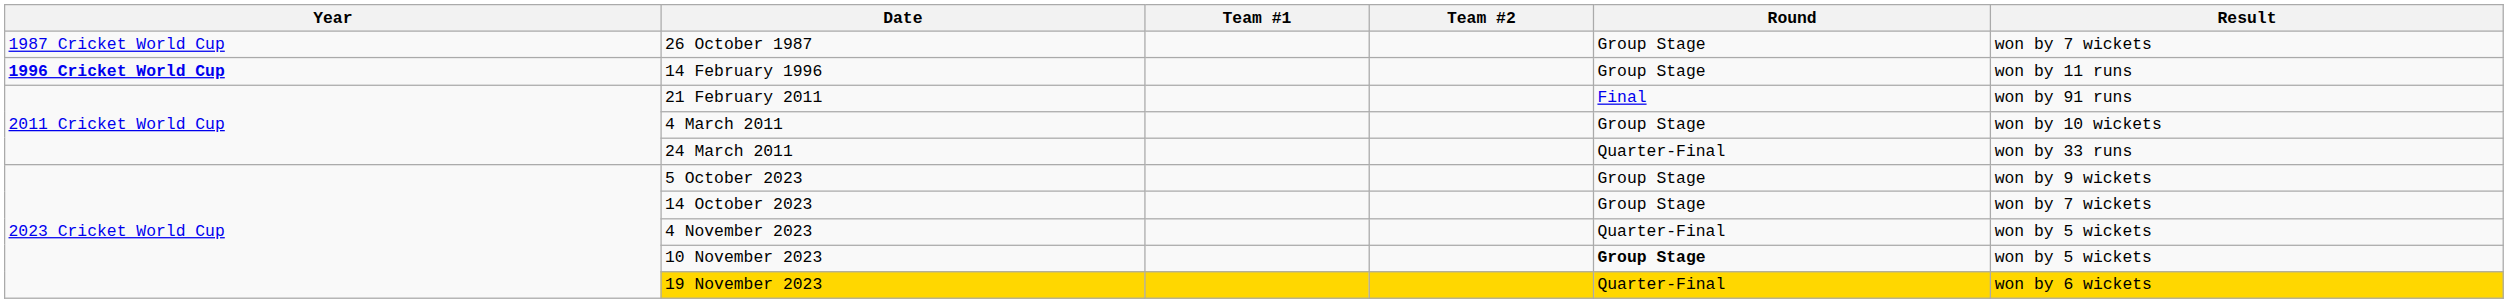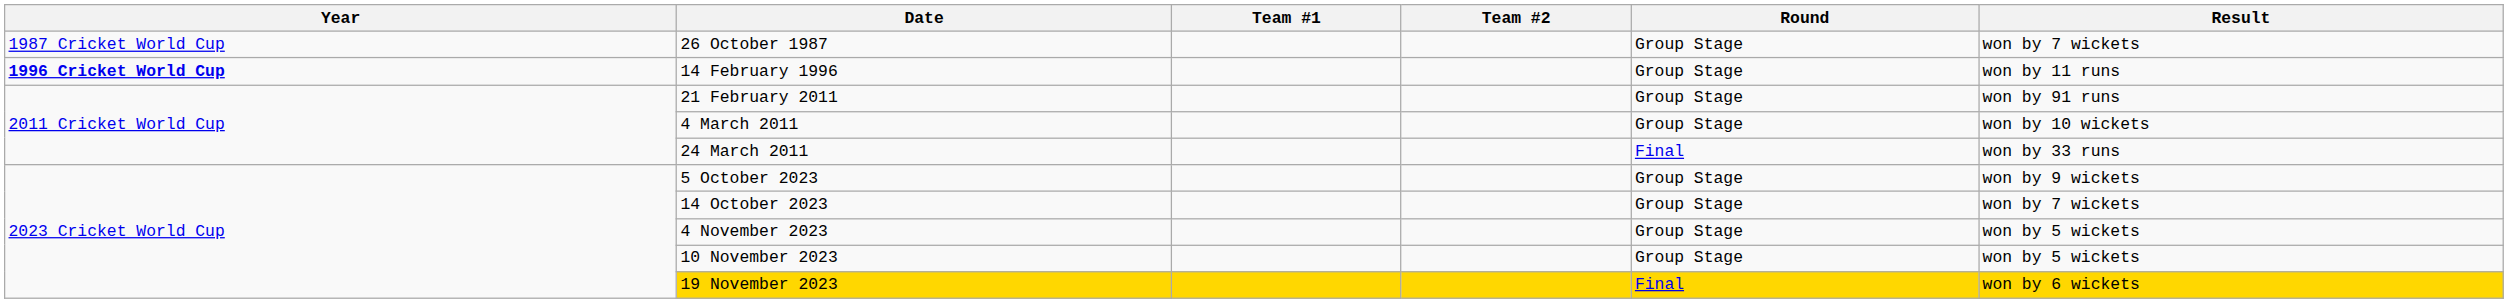 <table class="wikitable" style="text-align:left; width:100%;">
 <tr>
 <th>Year</th>
 <th>Date</th>
 <th>Team #1</th>
 <th>Team #2</th>
 <th>Round</th>
 <th>Result</th>
 </tr>
 <tr>
 <td><a href='#'>1987 Cricket World Cup</a></td>
 <td>26 October 1987</td>
 <td></td>
 <td></td>
 <td>Group Stage</td>
 <td> won by 7 wickets</td>
 </tr>
 <tr>
 <td><strong><a href='#'>1996 Cricket World Cup</a></strong></td>
 <td>14 February 1996</td>
 <td></td>
 <td></td>
 <td>Group Stage</td>
 <td> won by 11 runs</td>
 </tr>
 <tr>
 <td rowspan=3><a href='#'>2011 Cricket World Cup</a></td>
 <td>21 February 2011</td>
 <td></td>
 <td></td>
-<td><a href='#'>Final</a></td>
+<td>Group Stage</td>
 <td> won by 91 runs</td>
 </tr>
 <tr>
 <td>4 March 2011</td>
 <td></td>
 <td></td>
 <td>Group Stage</td>
 <td> won by 10 wickets</td>
 </tr>
 <tr>
 <td>24 March 2011</td>
 <td></td>
 <td></td>
-<td>Quarter-Final</td>
+<td><a href='#'>Final</a></td>
 <td> won by 33 runs</td>
 </tr>
 <tr>
 <td rowspan=5><a href='#'>2023 Cricket World Cup</a></td>
 <td>5 October 2023</td>
 <td></td>
 <td></td>
 <td>Group Stage</td>
 <td> won by 9 wickets</td>
 </tr>
 <tr>
 <td>14 October 2023</td>
 <td></td>
 <td></td>
 <td>Group Stage</td>
 <td> won by 7 wickets</td>
 </tr>
 <tr>
 <td>4 November 2023</td>
 <td></td>
 <td></td>
-<td>Quarter-Final</td>
+<td>Group Stage</td>
 <td> won by 5 wickets</td>
 </tr>
 <tr>
 <td>10 November 2023</td>
 <td></td>
 <td></td>
-<td><strong>Group Stage</strong></td>
+<td>Group Stage</td>
 <td> won by 5 wickets</td>
 </tr>
 <tr bgcolor=gold>
 <td>19 November 2023</td>
 <td></td>
 <td></td>
-<td>Quarter-Final</td>
+<td><a href='#'>Final</a></td>
 <td> won by 6 wickets</td>
 </tr>
 </table>
